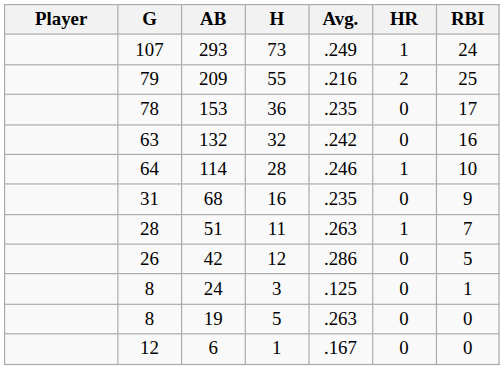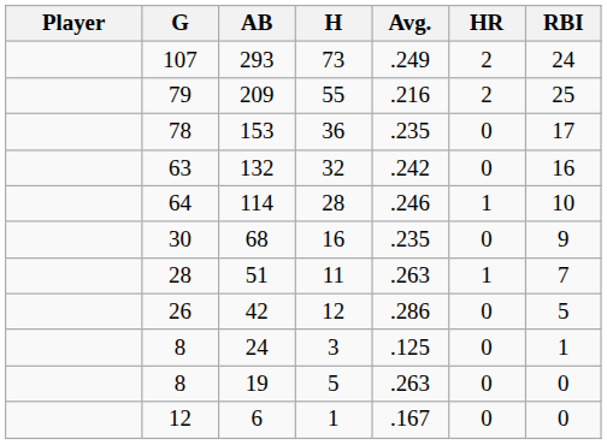 <table class="wikitable sortable">
 <tr>
 <th bgcolor="#DDDDFF" width="16%">Player</th>
 <th bgcolor="#DDDDFF" width="9%">G</th>
 <th bgcolor="#DDDDFF" width="9%">AB</th>
 <th bgcolor="#DDDDFF" width="9%">H</th>
 <th bgcolor="#DDDDFF" width="9%">Avg.</th>
 <th bgcolor="#DDDDFF" width="9%">HR</th>
 <th bgcolor="#DDDDFF" width="9%">RBI</th>
 </tr>
 <tr align="center">
 <td></td>
 <td>107</td>
 <td>293</td>
 <td>73</td>
 <td>.249</td>
-<td>1</td>
+<td>2</td>
 <td>24</td>
 </tr>
 <tr align="center">
 <td></td>
 <td>79</td>
 <td>209</td>
 <td>55</td>
 <td>.216</td>
 <td>2</td>
 <td>25</td>
 </tr>
 <tr align="center">
 <td></td>
 <td>78</td>
 <td>153</td>
 <td>36</td>
 <td>.235</td>
 <td>0</td>
 <td>17</td>
 </tr>
 <tr align="center">
 <td></td>
 <td>63</td>
 <td>132</td>
 <td>32</td>
 <td>.242</td>
 <td>0</td>
 <td>16</td>
 </tr>
 <tr align="center">
 <td></td>
 <td>64</td>
 <td>114</td>
 <td>28</td>
 <td>.246</td>
 <td>1</td>
 <td>10</td>
 </tr>
 <tr align="center">
 <td></td>
-<td>31</td>
+<td>30</td>
 <td>68</td>
 <td>16</td>
 <td>.235</td>
 <td>0</td>
 <td>9</td>
 </tr>
 <tr align="center">
 <td></td>
 <td>28</td>
 <td>51</td>
 <td>11</td>
 <td>.263</td>
 <td>1</td>
 <td>7</td>
 </tr>
 <tr align="center">
 <td></td>
 <td>26</td>
 <td>42</td>
 <td>12</td>
 <td>.286</td>
 <td>0</td>
 <td>5</td>
 </tr>
 <tr align="center">
 <td></td>
 <td>8</td>
 <td>24</td>
 <td>3</td>
 <td>.125</td>
 <td>0</td>
 <td>1</td>
 </tr>
 <tr align="center">
 <td></td>
 <td>8</td>
 <td>19</td>
 <td>5</td>
 <td>.263</td>
 <td>0</td>
 <td>0</td>
 </tr>
 <tr align="center">
 <td></td>
 <td>12</td>
 <td>6</td>
 <td>1</td>
 <td>.167</td>
 <td>0</td>
 <td>0</td>
 </tr>
 </table>
